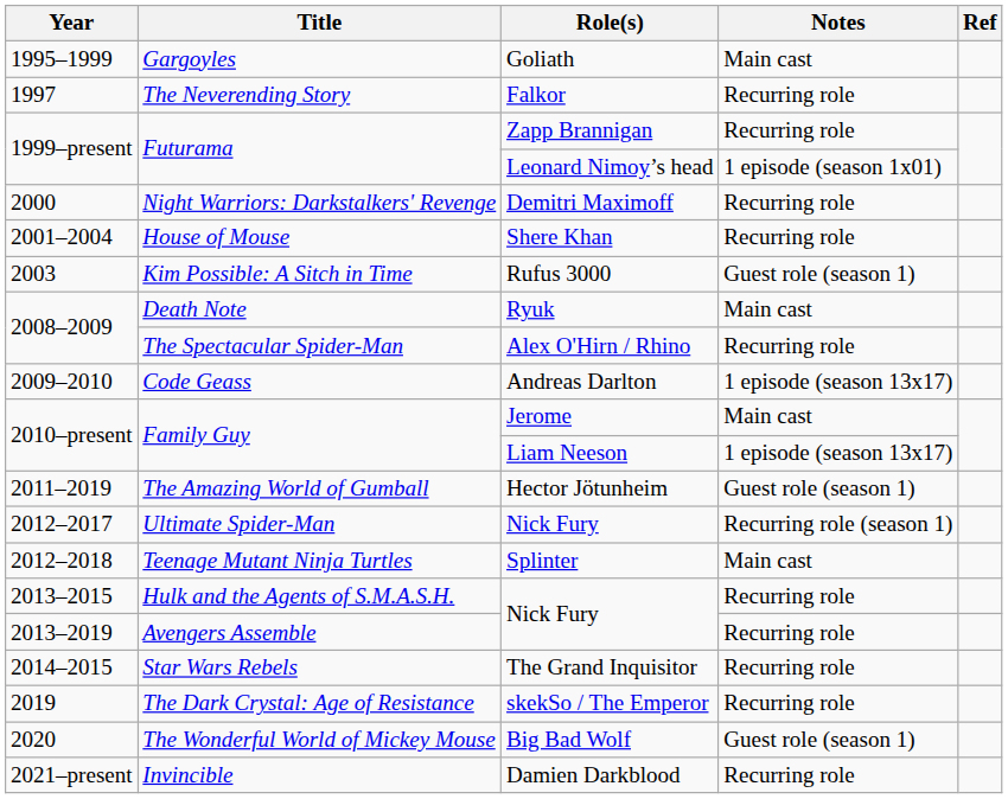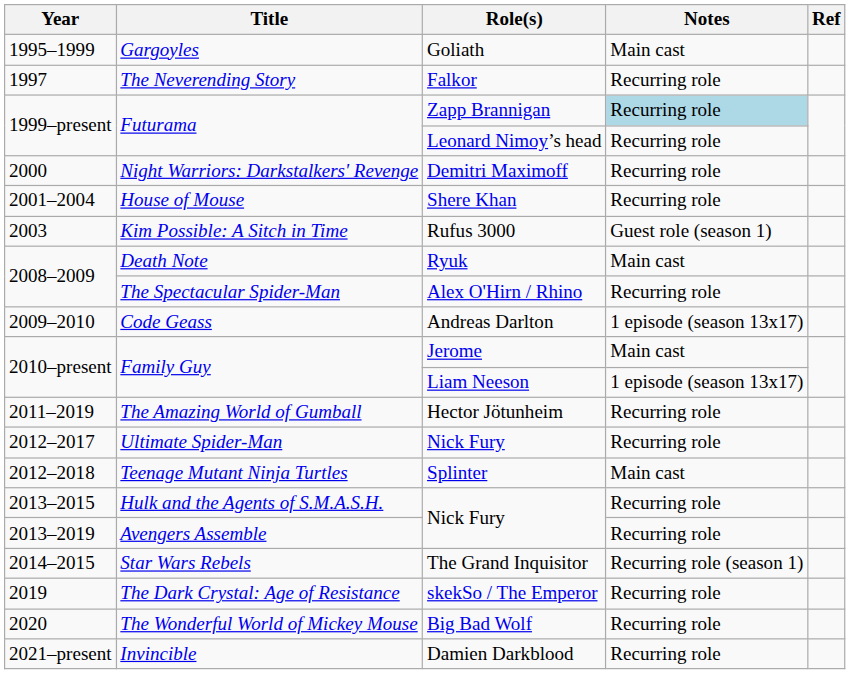 <table class="wikitable plainrowheaders sortable">
 <tr>
 <th scope="col">Year</th>
 <th scope="col">Title</th>
 <th scope="col">Role(s)</th>
 <th scope="col">Notes</th>
 <th scope="col" class="unsortable">Ref</th>
 </tr>
 <tr>
 <td>1995–1999</td>
 <td><em><a href='#'>Gargoyles</a></em></td>
 <td>Goliath</td>
 <td>Main cast</td>
 <td></td>
 </tr>
 <tr>
 <td>1997</td>
 <td><em><a href='#'>The Neverending Story</a></em></td>
 <td><a href='#'>Falkor</a></td>
 <td>Recurring role</td>
 <td></td>
 </tr>
 <tr>
 <td rowspan=2>1999–present</td>
 <td rowspan=2><em><a href='#'>Futurama</a></em></td>
 <td><a href='#'>Zapp Brannigan</a></td>
-<td>Recurring role</td>
+<td style="background: lightblue;">Recurring role</td>
 <td rowspan=2></td>
 </tr>
 <tr>
 <td><a href='#'>Leonard Nimoy</a>’s head</td>
-<td>1 episode (season 1x01)</td>
+<td>Recurring role</td>
 </tr>
 <tr>
 <td>2000</td>
 <td><em><a href='#'>Night Warriors: Darkstalkers' Revenge</a></em></td>
 <td><a href='#'>Demitri Maximoff</a></td>
 <td>Recurring role</td>
 <td></td>
 </tr>
 <tr>
 <td>2001–2004</td>
 <td><em><a href='#'>House of Mouse</a></em></td>
 <td><a href='#'>Shere Khan</a></td>
 <td>Recurring role</td>
 <td></td>
 </tr>
 <tr>
 <td>2003</td>
 <td><em><a href='#'>Kim Possible: A Sitch in Time</a></em></td>
 <td>Rufus 3000</td>
 <td>Guest role (season 1)</td>
 <td></td>
 </tr>
 <tr>
 <td rowspan=2>2008–2009</td>
 <td><em><a href='#'>Death Note</a></em></td>
 <td><a href='#'>Ryuk</a></td>
 <td>Main cast</td>
 <td></td>
 </tr>
 <tr>
 <td><em><a href='#'>The Spectacular Spider-Man</a></em></td>
 <td><a href='#'>Alex O'Hirn / Rhino</a></td>
 <td>Recurring role</td>
 <td></td>
 </tr>
 <tr>
 <td>2009–2010</td>
 <td><em><a href='#'>Code Geass</a></em></td>
 <td>Andreas Darlton</td>
 <td>1 episode (season 13x17)</td>
 <td></td>
 </tr>
 <tr>
 <td rowspan=2>2010–present</td>
 <td rowspan=2><em><a href='#'>Family Guy</a></em></td>
 <td><a href='#'>Jerome</a></td>
 <td>Main cast</td>
 <td rowspan=2></td>
 </tr>
 <tr>
 <td><a href='#'>Liam Neeson</a></td>
 <td>1 episode (season 13x17)</td>
 </tr>
 <tr>
 <td>2011–2019</td>
 <td><em><a href='#'>The Amazing World of Gumball</a></em></td>
 <td>Hector Jötunheim</td>
-<td>Guest role (season 1)</td>
+<td>Recurring role</td>
 <td></td>
 </tr>
 <tr>
 <td>2012–2017</td>
 <td><em><a href='#'>Ultimate Spider-Man</a></em></td>
 <td><a href='#'>Nick Fury</a></td>
-<td>Recurring role (season 1)</td>
+<td>Recurring role</td>
 <td></td>
 </tr>
 <tr>
 <td>2012–2018</td>
 <td><em><a href='#'>Teenage Mutant Ninja Turtles</a></em></td>
 <td><a href='#'>Splinter</a></td>
 <td>Main cast</td>
 <td></td>
 </tr>
 <tr>
 <td>2013–2015</td>
 <td><em><a href='#'>Hulk and the Agents of S.M.A.S.H.</a></em></td>
 <td rowspan=2>Nick Fury</td>
 <td>Recurring role</td>
 <td></td>
 </tr>
 <tr>
 <td>2013–2019</td>
 <td><em><a href='#'>Avengers Assemble</a></em></td>
 <td>Recurring role</td>
 <td></td>
 </tr>
 <tr>
 <td>2014–2015</td>
 <td><em><a href='#'>Star Wars Rebels</a></em></td>
 <td>The Grand Inquisitor</td>
-<td>Recurring role</td>
+<td>Recurring role (season 1)</td>
 <td></td>
 </tr>
 <tr>
 <td>2019</td>
 <td><em><a href='#'>The Dark Crystal: Age of Resistance</a></em></td>
 <td><a href='#'>skekSo / The Emperor</a></td>
 <td>Recurring role</td>
 <td></td>
 </tr>
 <tr>
 <td>2020</td>
 <td><em><a href='#'>The Wonderful World of Mickey Mouse</a></em></td>
 <td><a href='#'>Big Bad Wolf</a></td>
-<td>Guest role (season 1)</td>
+<td>Recurring role</td>
 <td></td>
 </tr>
 <tr>
 <td>2021–present</td>
 <td><em><a href='#'>Invincible</a></em></td>
 <td>Damien Darkblood</td>
 <td>Recurring role</td>
 <td></td>
 </tr>
 </table>
